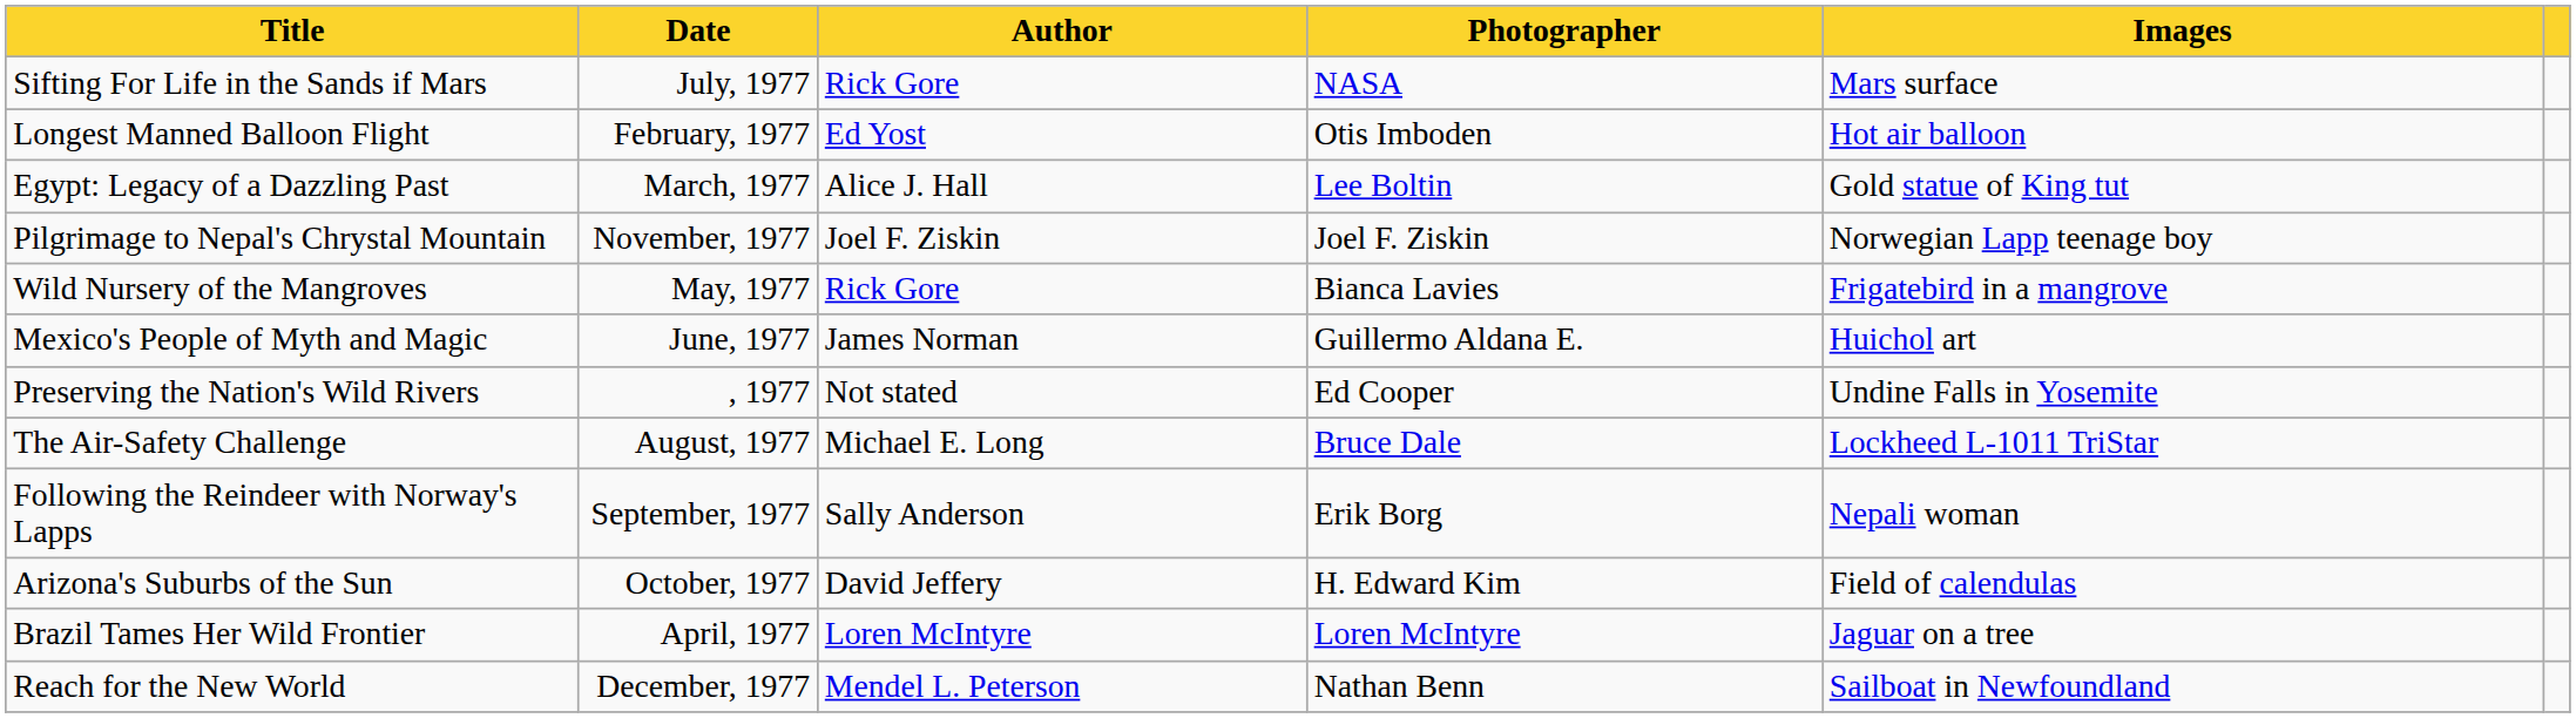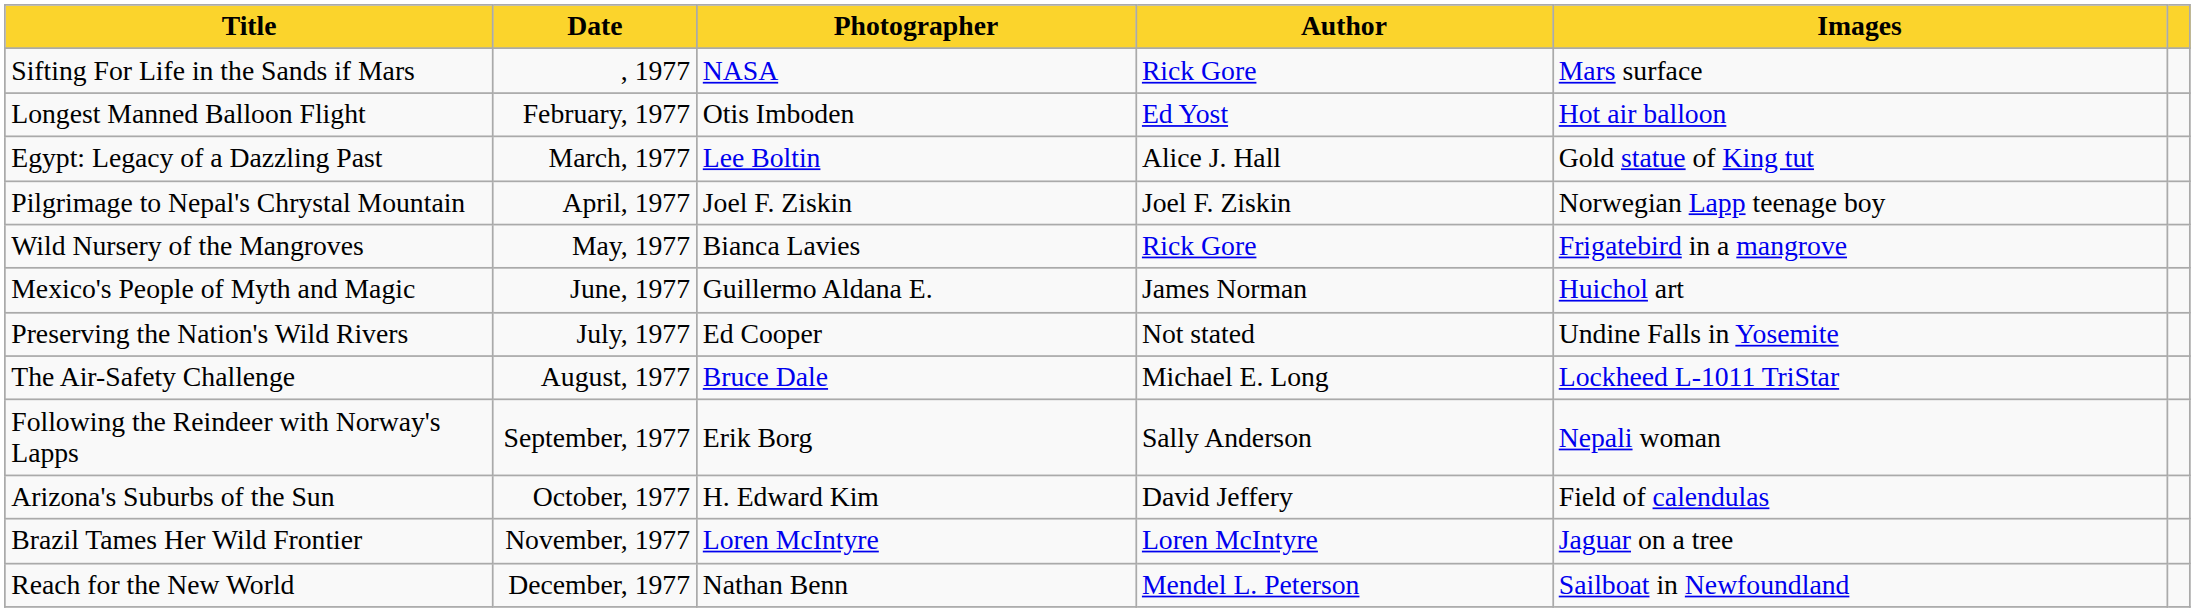 <table class="wikitable" style="width:100%">
 <tr>
 <th scope="col" style="background-color:#fbd42c;" width=275px>Title</th>
 <th scope="col" style="background-color:#fbd42c;" width=110>Date</th>
+<th scope="col" style="background-color:#fbd42c;">Photographer</th>
 <th scope="col" style="background-color:#fbd42c;">Author</th>
-<th scope="col" style="background-color:#fbd42c;">Photographer</th>
 <th scope="col" style="background-color:#fbd42c;">Images</th>
 <th scope="col" ! style="background-color:#fbd42c;"></th>
 </tr>
 <tr>
 <td scope="row">Sifting For Life in the Sands if Mars</td>
-<td style="text-align:right;">July, 1977</td>
+<td style="text-align:right;">, 1977</td>
+<td><a href='#'>NASA</a></td>
 <td><a href='#'>Rick Gore</a></td>
-<td><a href='#'>NASA</a></td>
 <td><a href='#'>Mars</a> surface</td>
 <td></td>
 </tr>
 <tr>
 <td scope="row">Longest Manned Balloon Flight</td>
 <td style="text-align:right;">February, 1977</td>
+<td>Otis Imboden</td>
 <td><a href='#'>Ed Yost</a></td>
-<td>Otis Imboden</td>
 <td><a href='#'>Hot air balloon</a></td>
 <td></td>
 </tr>
 <tr>
 <td scope="row">Egypt: Legacy of a Dazzling Past</td>
 <td style="text-align:right;">March, 1977</td>
+<td><a href='#'>Lee Boltin</a></td>
 <td>Alice J. Hall</td>
-<td><a href='#'>Lee Boltin</a></td>
 <td>Gold <a href='#'>statue</a> of <a href='#'>King tut</a></td>
 <td></td>
 </tr>
 <tr>
 <td scope="row">Pilgrimage to Nepal's Chrystal Mountain</td>
-<td style="text-align:right;">November, 1977</td>
+<td style="text-align:right;">April, 1977</td>
 <td>Joel F. Ziskin</td>
 <td>Joel F. Ziskin</td>
 <td>Norwegian <a href='#'>Lapp</a> teenage boy</td>
 <td></td>
 </tr>
 <tr>
 <td scope="row">Wild Nursery of the Mangroves</td>
 <td style="text-align:right;">May, 1977</td>
+<td>Bianca Lavies</td>
 <td><a href='#'>Rick Gore</a></td>
-<td>Bianca Lavies</td>
 <td><a href='#'>Frigatebird</a> in a <a href='#'>mangrove</a></td>
 <td></td>
 </tr>
 <tr>
 <td scope="row">Mexico's People of Myth and Magic</td>
 <td style="text-align:right;">June, 1977</td>
+<td>Guillermo Aldana E.</td>
 <td>James Norman</td>
-<td>Guillermo Aldana E.</td>
 <td><a href='#'>Huichol</a> art</td>
 <td></td>
 </tr>
 <tr>
 <td scope="row">Preserving the Nation's Wild Rivers</td>
-<td style="text-align:right;">, 1977</td>
+<td style="text-align:right;">July, 1977</td>
+<td>Ed Cooper</td>
 <td>Not stated</td>
-<td>Ed Cooper</td>
 <td>Undine Falls in <a href='#'>Yosemite</a></td>
 <td></td>
 </tr>
 <tr>
 <td scope="row">The Air-Safety Challenge</td>
 <td style="text-align:right;">August, 1977</td>
+<td><a href='#'>Bruce Dale</a></td>
 <td>Michael E. Long</td>
-<td><a href='#'>Bruce Dale</a></td>
 <td><a href='#'>Lockheed L-1011 TriStar</a></td>
 <td></td>
 </tr>
 <tr>
 <td scope="row">Following the Reindeer with Norway's Lapps</td>
 <td style="text-align:right;">September, 1977</td>
+<td>Erik Borg</td>
 <td>Sally Anderson</td>
-<td>Erik Borg</td>
 <td><a href='#'>Nepali</a> woman</td>
 <td></td>
 </tr>
 <tr>
 <td scope="row">Arizona's Suburbs of the Sun</td>
 <td style="text-align:right;">October, 1977</td>
+<td>H. Edward Kim</td>
 <td>David Jeffery</td>
-<td>H. Edward Kim</td>
 <td>Field of <a href='#'>calendulas</a></td>
 <td></td>
 </tr>
 <tr>
 <td scope="row">Brazil Tames Her Wild Frontier</td>
-<td style="text-align:right;">April, 1977</td>
+<td style="text-align:right;">November, 1977</td>
 <td><a href='#'>Loren McIntyre</a></td>
 <td><a href='#'>Loren McIntyre</a></td>
 <td><a href='#'>Jaguar</a> on a tree</td>
 <td></td>
 </tr>
 <tr>
 <td scope="row">Reach for the New World</td>
 <td style="text-align:right;">December, 1977</td>
+<td>Nathan Benn</td>
 <td><a href='#'>Mendel L. Peterson</a></td>
-<td>Nathan Benn</td>
 <td><a href='#'>Sailboat</a> in <a href='#'>Newfoundland</a></td>
 <td></td>
 </tr>
 </table>
